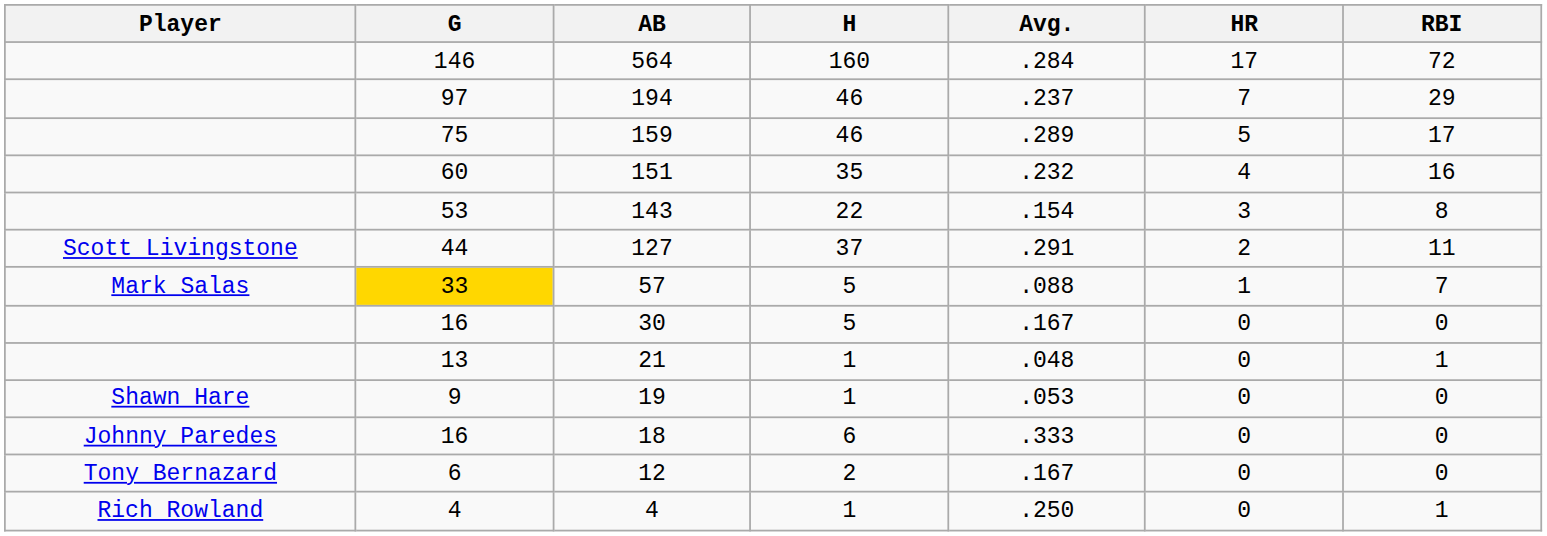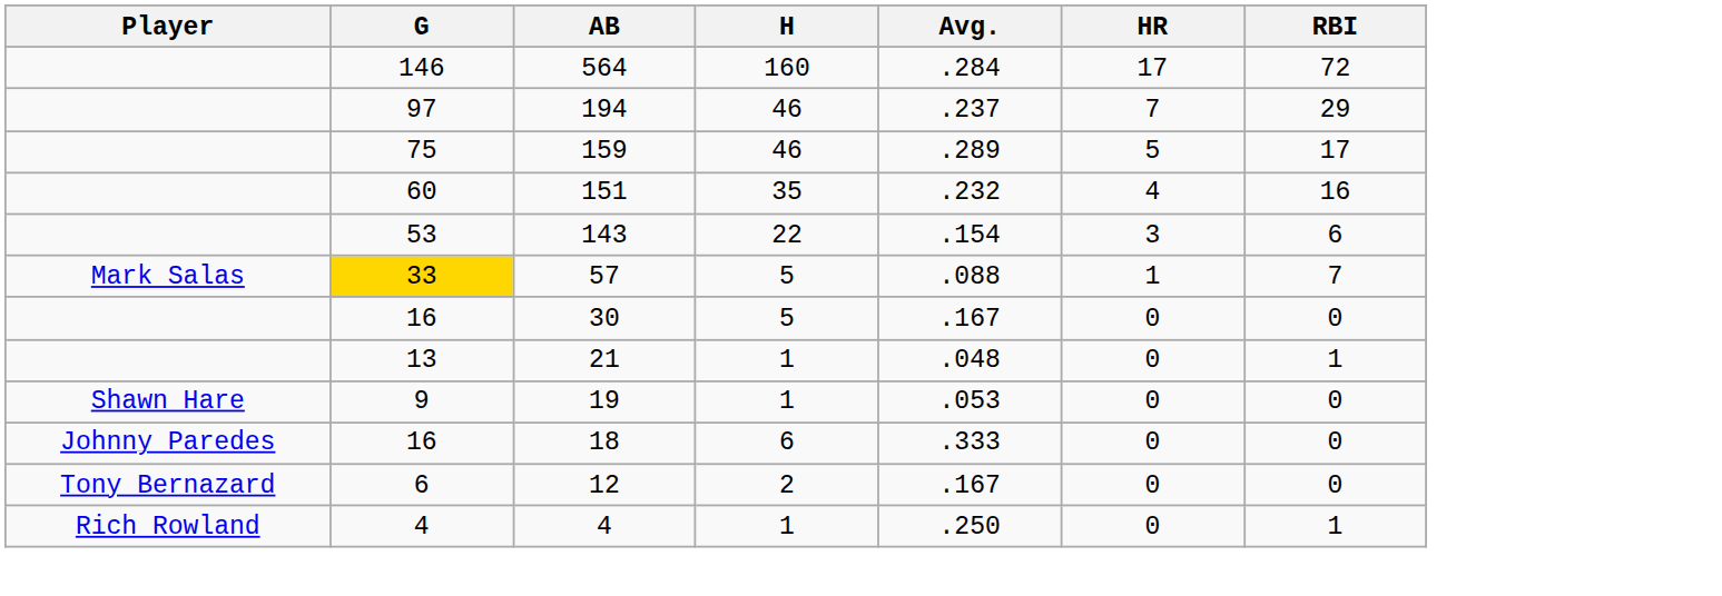 <table class="wikitable sortable">
 <tr>
 <th bgcolor="#DDDDFF" width="16%">Player</th>
 <th bgcolor="#DDDDFF" width="9%">G</th>
 <th bgcolor="#DDDDFF" width="9%">AB</th>
 <th bgcolor="#DDDDFF" width="9%">H</th>
 <th bgcolor="#DDDDFF" width="9%">Avg.</th>
 <th bgcolor="#DDDDFF" width="9%">HR</th>
 <th bgcolor="#DDDDFF" width="9%">RBI</th>
 </tr>
 <tr align="center">
 <td></td>
 <td>146</td>
 <td>564</td>
 <td>160</td>
 <td>.284</td>
 <td>17</td>
 <td>72</td>
 </tr>
 <tr align="center">
 <td></td>
 <td>97</td>
 <td>194</td>
 <td>46</td>
 <td>.237</td>
 <td>7</td>
 <td>29</td>
 </tr>
 <tr align="center">
 <td></td>
 <td>75</td>
 <td>159</td>
 <td>46</td>
 <td>.289</td>
 <td>5</td>
 <td>17</td>
 </tr>
 <tr align="center">
 <td></td>
 <td>60</td>
 <td>151</td>
 <td>35</td>
 <td>.232</td>
 <td>4</td>
 <td>16</td>
 </tr>
 <tr align="center">
 <td></td>
 <td>53</td>
 <td>143</td>
 <td>22</td>
 <td>.154</td>
 <td>3</td>
-<td>8</td>
-</tr>
-<tr align="center">
-<td><a href='#'>Scott Livingstone</a></td>
-<td>44</td>
-<td>127</td>
-<td>37</td>
-<td>.291</td>
-<td>2</td>
-<td>11</td>
+<td>6</td>
 </tr>
 <tr align="center">
 <td><a href='#'>Mark Salas</a></td>
 <td style="background: gold;">33</td>
 <td>57</td>
 <td>5</td>
 <td>.088</td>
 <td>1</td>
 <td>7</td>
 </tr>
 <tr align="center">
 <td></td>
 <td>16</td>
 <td>30</td>
 <td>5</td>
 <td>.167</td>
 <td>0</td>
 <td>0</td>
 </tr>
 <tr align="center">
 <td></td>
 <td>13</td>
 <td>21</td>
 <td>1</td>
 <td>.048</td>
 <td>0</td>
 <td>1</td>
 </tr>
 <tr align="center">
 <td><a href='#'>Shawn Hare</a></td>
 <td>9</td>
 <td>19</td>
 <td>1</td>
 <td>.053</td>
 <td>0</td>
 <td>0</td>
 </tr>
 <tr align="center">
 <td><a href='#'>Johnny Paredes</a></td>
 <td>16</td>
 <td>18</td>
 <td>6</td>
 <td>.333</td>
 <td>0</td>
 <td>0</td>
 </tr>
 <tr align="center">
 <td><a href='#'>Tony Bernazard</a></td>
 <td>6</td>
 <td>12</td>
 <td>2</td>
 <td>.167</td>
 <td>0</td>
 <td>0</td>
 </tr>
 <tr align="center">
 <td><a href='#'>Rich Rowland</a></td>
 <td>4</td>
 <td>4</td>
 <td>1</td>
 <td>.250</td>
 <td>0</td>
 <td>1</td>
 </tr>
 </table>
